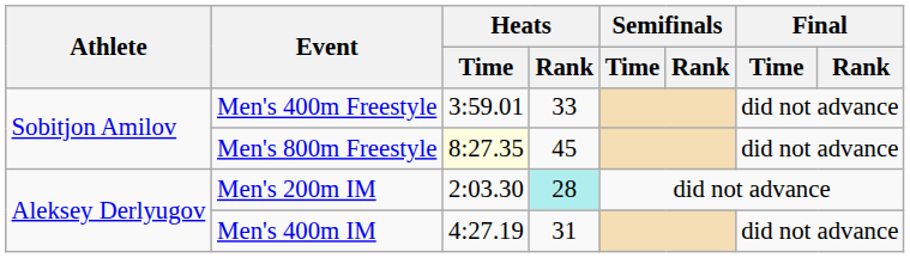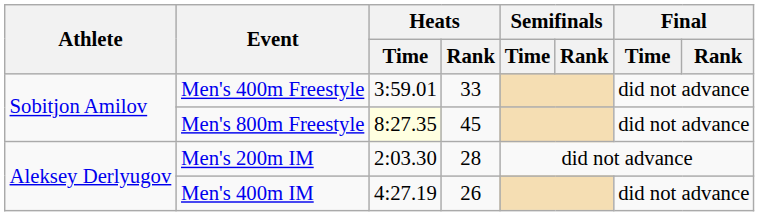 <table class=wikitable style="font-size:90%">
 <tr>
 <th rowspan="2">Athlete</th>
 <th rowspan="2">Event</th>
 <th colspan="2">Heats</th>
 <th colspan="2">Semifinals</th>
 <th colspan="2">Final</th>
 </tr>
 <tr>
 <th>Time</th>
 <th>Rank</th>
 <th>Time</th>
 <th>Rank</th>
 <th>Time</th>
 <th>Rank</th>
 </tr>
 <tr>
 <td rowspan="2"><a href='#'>Sobitjon Amilov</a></td>
 <td><a href='#'>Men's 400m Freestyle</a></td>
 <td align=center>3:59.01</td>
 <td align=center>33</td>
 <td colspan= 2 bgcolor="wheat"></td>
 <td align=center colspan=4>did not advance</td>
 </tr>
 <tr>
 <td><a href='#'>Men's 800m Freestyle</a></td>
 <td align=center style="background: lightyellow;">8:27.35</td>
 <td align=center>45</td>
 <td colspan= 2 bgcolor="wheat"></td>
 <td align=center colspan=2>did not advance</td>
 </tr>
 <tr>
 <td rowspan="2"><a href='#'>Aleksey Derlyugov</a></td>
 <td><a href='#'>Men's 200m IM</a></td>
 <td align=center>2:03.30</td>
-<td align=center style="background: paleturquoise;">28</td>
+<td align=center>28</td>
 <td align=center colspan=4>did not advance</td>
 </tr>
 <tr>
 <td><a href='#'>Men's 400m IM</a></td>
 <td align=center>4:27.19</td>
-<td align=center>31</td>
+<td align=center>26</td>
 <td colspan= 2 bgcolor="wheat"></td>
 <td align=center colspan=2>did not advance</td>
 </tr>
 </table>
